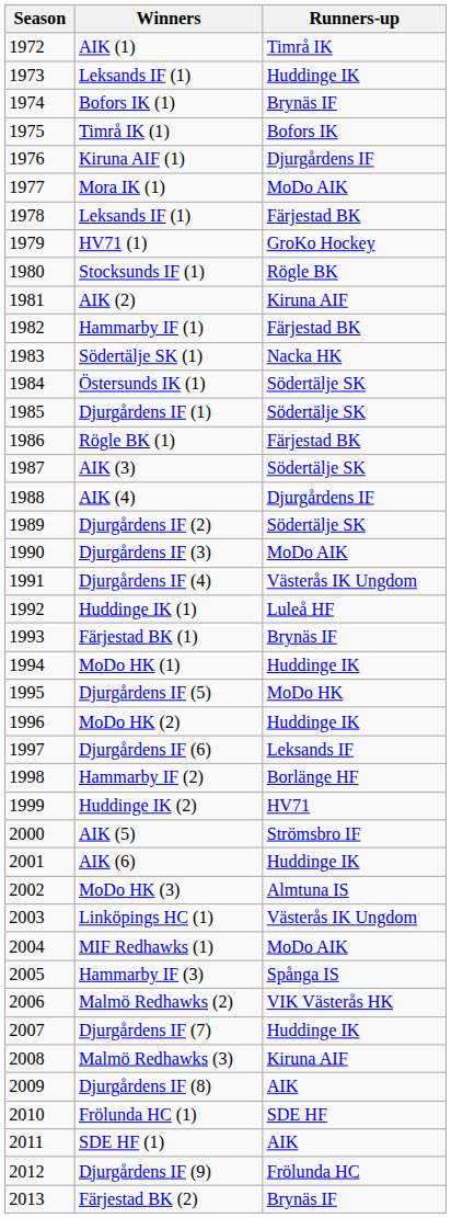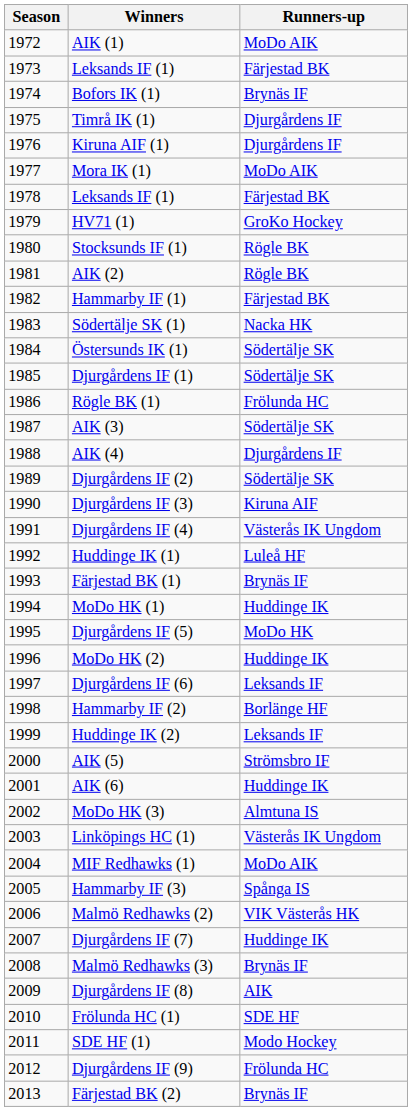 <table class="wikitable sortable" style="width:400px;">
 <tr>
 <th>Season</th>
 <th>Winners</th>
 <th>Runners-up</th>
 </tr>
 <tr>
 <td>1972</td>
 <td><a href='#'>AIK</a> (1)</td>
-<td><a href='#'>Timrå IK</a></td>
+<td><a href='#'>MoDo AIK</a></td>
 </tr>
 <tr>
 <td>1973</td>
 <td><a href='#'>Leksands IF</a> (1)</td>
-<td><a href='#'>Huddinge IK</a></td>
+<td><a href='#'>Färjestad BK</a></td>
 </tr>
 <tr>
 <td>1974</td>
 <td><a href='#'>Bofors IK</a> (1)</td>
 <td><a href='#'>Brynäs IF</a></td>
 </tr>
 <tr>
 <td>1975</td>
 <td><a href='#'>Timrå IK</a> (1)</td>
-<td><a href='#'>Bofors IK</a></td>
+<td><a href='#'>Djurgårdens IF</a></td>
 </tr>
 <tr>
 <td>1976</td>
 <td><a href='#'>Kiruna AIF</a> (1)</td>
 <td><a href='#'>Djurgårdens IF</a></td>
 </tr>
 <tr>
 <td>1977</td>
 <td><a href='#'>Mora IK</a> (1)</td>
 <td><a href='#'>MoDo AIK</a></td>
 </tr>
 <tr>
 <td>1978</td>
 <td><a href='#'>Leksands IF</a> (1)</td>
 <td><a href='#'>Färjestad BK</a></td>
 </tr>
 <tr>
 <td>1979</td>
 <td><a href='#'>HV71</a> (1)</td>
 <td><a href='#'>GroKo Hockey</a></td>
 </tr>
 <tr>
 <td>1980</td>
 <td><a href='#'>Stocksunds IF</a> (1)</td>
 <td><a href='#'>Rögle BK</a></td>
 </tr>
 <tr>
 <td>1981</td>
 <td><a href='#'>AIK</a> (2)</td>
-<td><a href='#'>Kiruna AIF</a></td>
+<td><a href='#'>Rögle BK</a></td>
 </tr>
 <tr>
 <td>1982</td>
 <td><a href='#'>Hammarby IF</a> (1)</td>
 <td><a href='#'>Färjestad BK</a></td>
 </tr>
 <tr>
 <td>1983</td>
 <td><a href='#'>Södertälje SK</a> (1)</td>
 <td><a href='#'>Nacka HK</a></td>
 </tr>
 <tr>
 <td>1984</td>
 <td><a href='#'>Östersunds IK</a> (1)</td>
 <td><a href='#'>Södertälje SK</a></td>
 </tr>
 <tr>
 <td>1985</td>
 <td><a href='#'>Djurgårdens IF</a> (1)</td>
 <td><a href='#'>Södertälje SK</a></td>
 </tr>
 <tr>
 <td>1986</td>
 <td><a href='#'>Rögle BK</a> (1)</td>
-<td><a href='#'>Färjestad BK</a></td>
+<td><a href='#'>Frölunda HC</a></td>
 </tr>
 <tr>
 <td>1987</td>
 <td><a href='#'>AIK</a> (3)</td>
 <td><a href='#'>Södertälje SK</a></td>
 </tr>
 <tr>
 <td>1988</td>
 <td><a href='#'>AIK</a> (4)</td>
 <td><a href='#'>Djurgårdens IF</a></td>
 </tr>
 <tr>
 <td>1989</td>
 <td><a href='#'>Djurgårdens IF</a> (2)</td>
 <td><a href='#'>Södertälje SK</a></td>
 </tr>
 <tr>
 <td>1990</td>
 <td><a href='#'>Djurgårdens IF</a> (3)</td>
-<td><a href='#'>MoDo AIK</a></td>
+<td><a href='#'>Kiruna AIF</a></td>
 </tr>
 <tr>
 <td>1991</td>
 <td><a href='#'>Djurgårdens IF</a> (4)</td>
 <td><a href='#'>Västerås IK Ungdom</a></td>
 </tr>
 <tr>
 <td>1992</td>
 <td><a href='#'>Huddinge IK</a> (1)</td>
 <td><a href='#'>Luleå HF</a></td>
 </tr>
 <tr>
 <td>1993</td>
 <td><a href='#'>Färjestad BK</a> (1)</td>
 <td><a href='#'>Brynäs IF</a></td>
 </tr>
 <tr>
 <td>1994</td>
 <td><a href='#'>MoDo HK</a> (1)</td>
 <td><a href='#'>Huddinge IK</a></td>
 </tr>
 <tr>
 <td>1995</td>
 <td><a href='#'>Djurgårdens IF</a> (5)</td>
 <td><a href='#'>MoDo HK</a></td>
 </tr>
 <tr>
 <td>1996</td>
 <td><a href='#'>MoDo HK</a> (2)</td>
 <td><a href='#'>Huddinge IK</a></td>
 </tr>
 <tr>
 <td>1997</td>
 <td><a href='#'>Djurgårdens IF</a> (6)</td>
 <td><a href='#'>Leksands IF</a></td>
 </tr>
 <tr>
 <td>1998</td>
 <td><a href='#'>Hammarby IF</a> (2)</td>
 <td><a href='#'>Borlänge HF</a></td>
 </tr>
 <tr>
 <td>1999</td>
 <td><a href='#'>Huddinge IK</a> (2)</td>
-<td><a href='#'>HV71</a></td>
+<td><a href='#'>Leksands IF</a></td>
 </tr>
 <tr>
 <td>2000</td>
 <td><a href='#'>AIK</a> (5)</td>
 <td><a href='#'>Strömsbro IF</a></td>
 </tr>
 <tr>
 <td>2001</td>
 <td><a href='#'>AIK</a> (6)</td>
 <td><a href='#'>Huddinge IK</a></td>
 </tr>
 <tr>
 <td>2002</td>
 <td><a href='#'>MoDo HK</a> (3)</td>
 <td><a href='#'>Almtuna IS</a></td>
 </tr>
 <tr>
 <td>2003</td>
 <td><a href='#'>Linköpings HC</a> (1)</td>
 <td><a href='#'>Västerås IK Ungdom</a></td>
 </tr>
 <tr>
 <td>2004</td>
 <td><a href='#'>MIF Redhawks</a> (1)</td>
 <td><a href='#'>MoDo AIK</a></td>
 </tr>
 <tr>
 <td>2005</td>
 <td><a href='#'>Hammarby IF</a> (3)</td>
 <td><a href='#'>Spånga IS</a></td>
 </tr>
 <tr>
 <td>2006</td>
 <td><a href='#'>Malmö Redhawks</a> (2)</td>
 <td><a href='#'>VIK Västerås HK</a></td>
 </tr>
 <tr>
 <td>2007</td>
 <td><a href='#'>Djurgårdens IF</a> (7)</td>
 <td><a href='#'>Huddinge IK</a></td>
 </tr>
 <tr>
 <td>2008</td>
 <td><a href='#'>Malmö Redhawks</a> (3)</td>
-<td><a href='#'>Kiruna AIF</a></td>
+<td><a href='#'>Brynäs IF</a></td>
 </tr>
 <tr>
 <td>2009</td>
 <td><a href='#'>Djurgårdens IF</a> (8)</td>
 <td><a href='#'>AIK</a></td>
 </tr>
 <tr>
 <td>2010</td>
 <td><a href='#'>Frölunda HC</a> (1)</td>
 <td><a href='#'>SDE HF</a></td>
 </tr>
 <tr>
 <td>2011</td>
 <td><a href='#'>SDE HF</a> (1)</td>
-<td><a href='#'>AIK</a></td>
+<td><a href='#'>Modo Hockey</a></td>
 </tr>
 <tr>
 <td>2012</td>
 <td><a href='#'>Djurgårdens IF</a> (9)</td>
 <td><a href='#'>Frölunda HC</a></td>
 </tr>
 <tr>
 <td>2013</td>
 <td><a href='#'>Färjestad BK</a> (2)</td>
 <td><a href='#'>Brynäs IF</a></td>
 </tr>
 </table>
